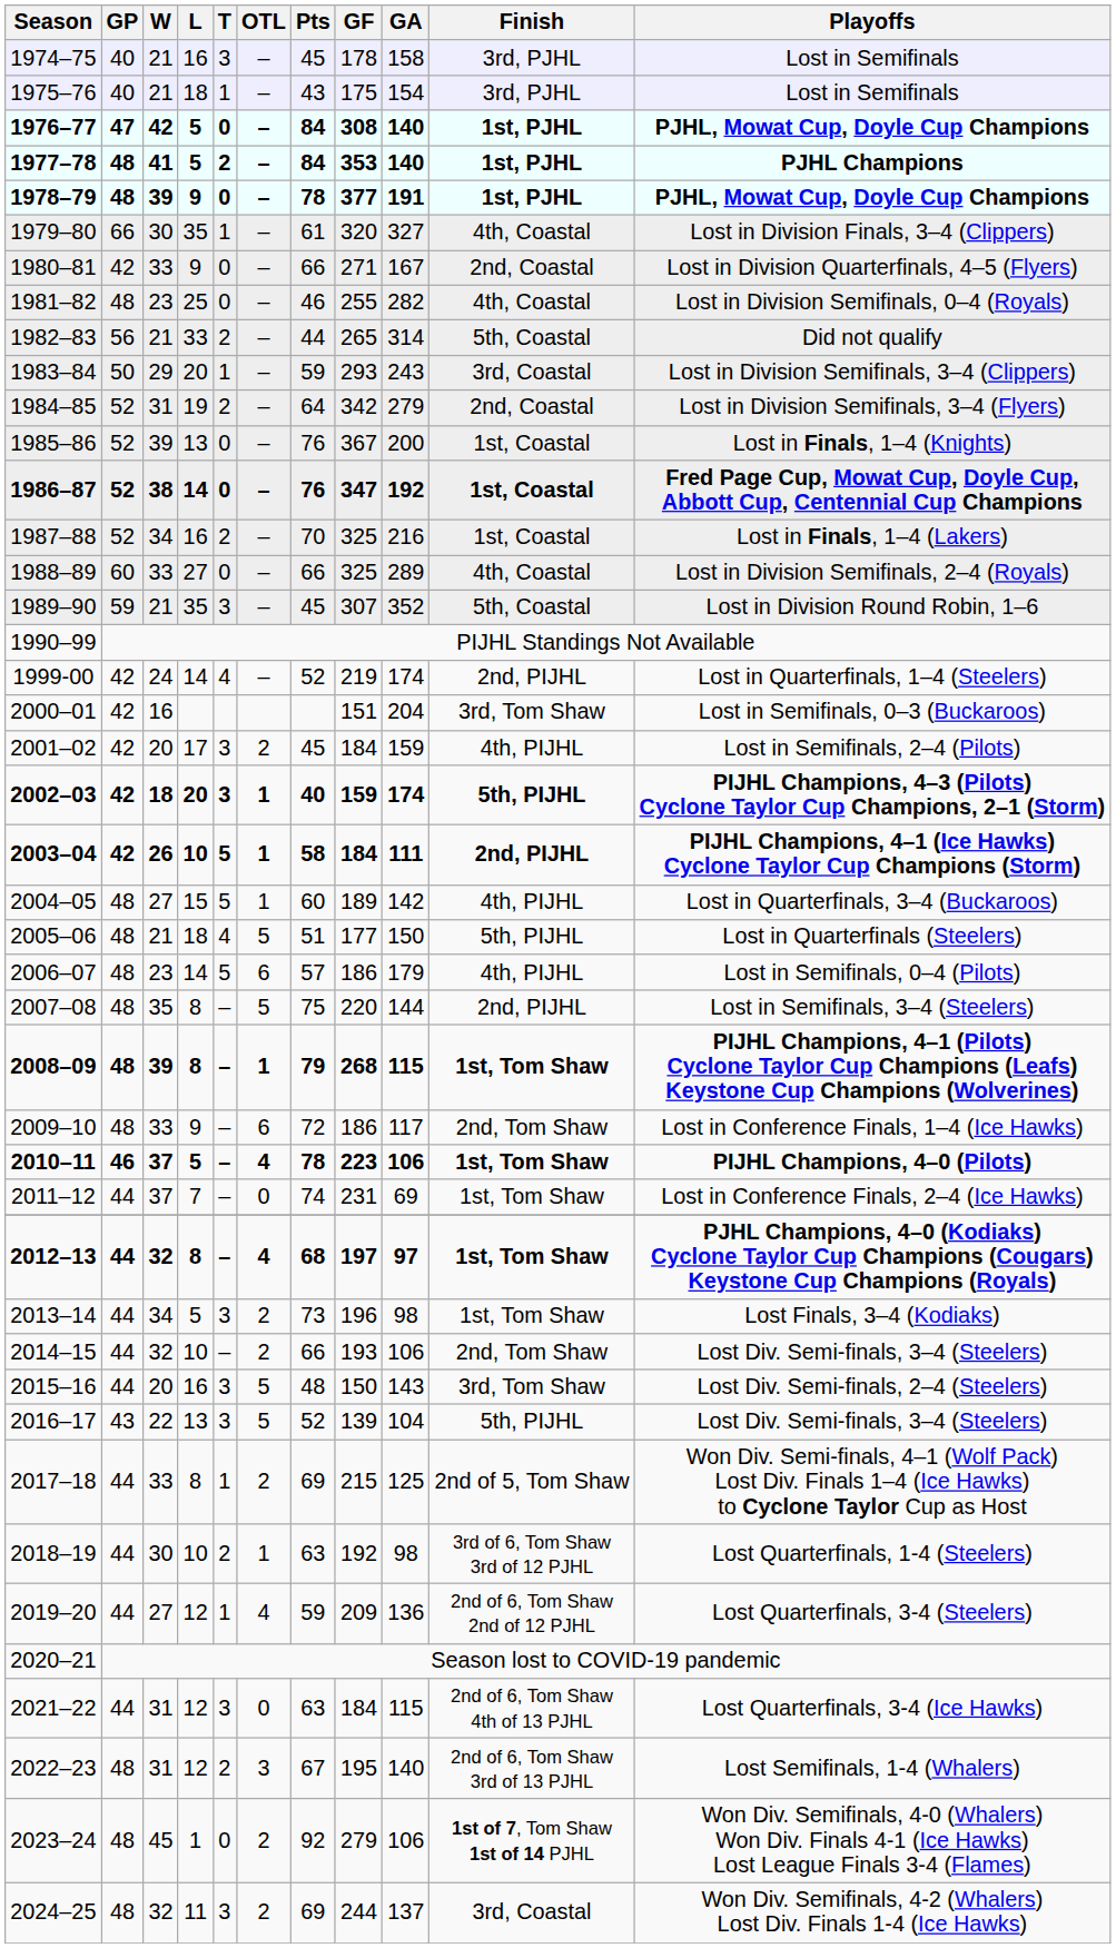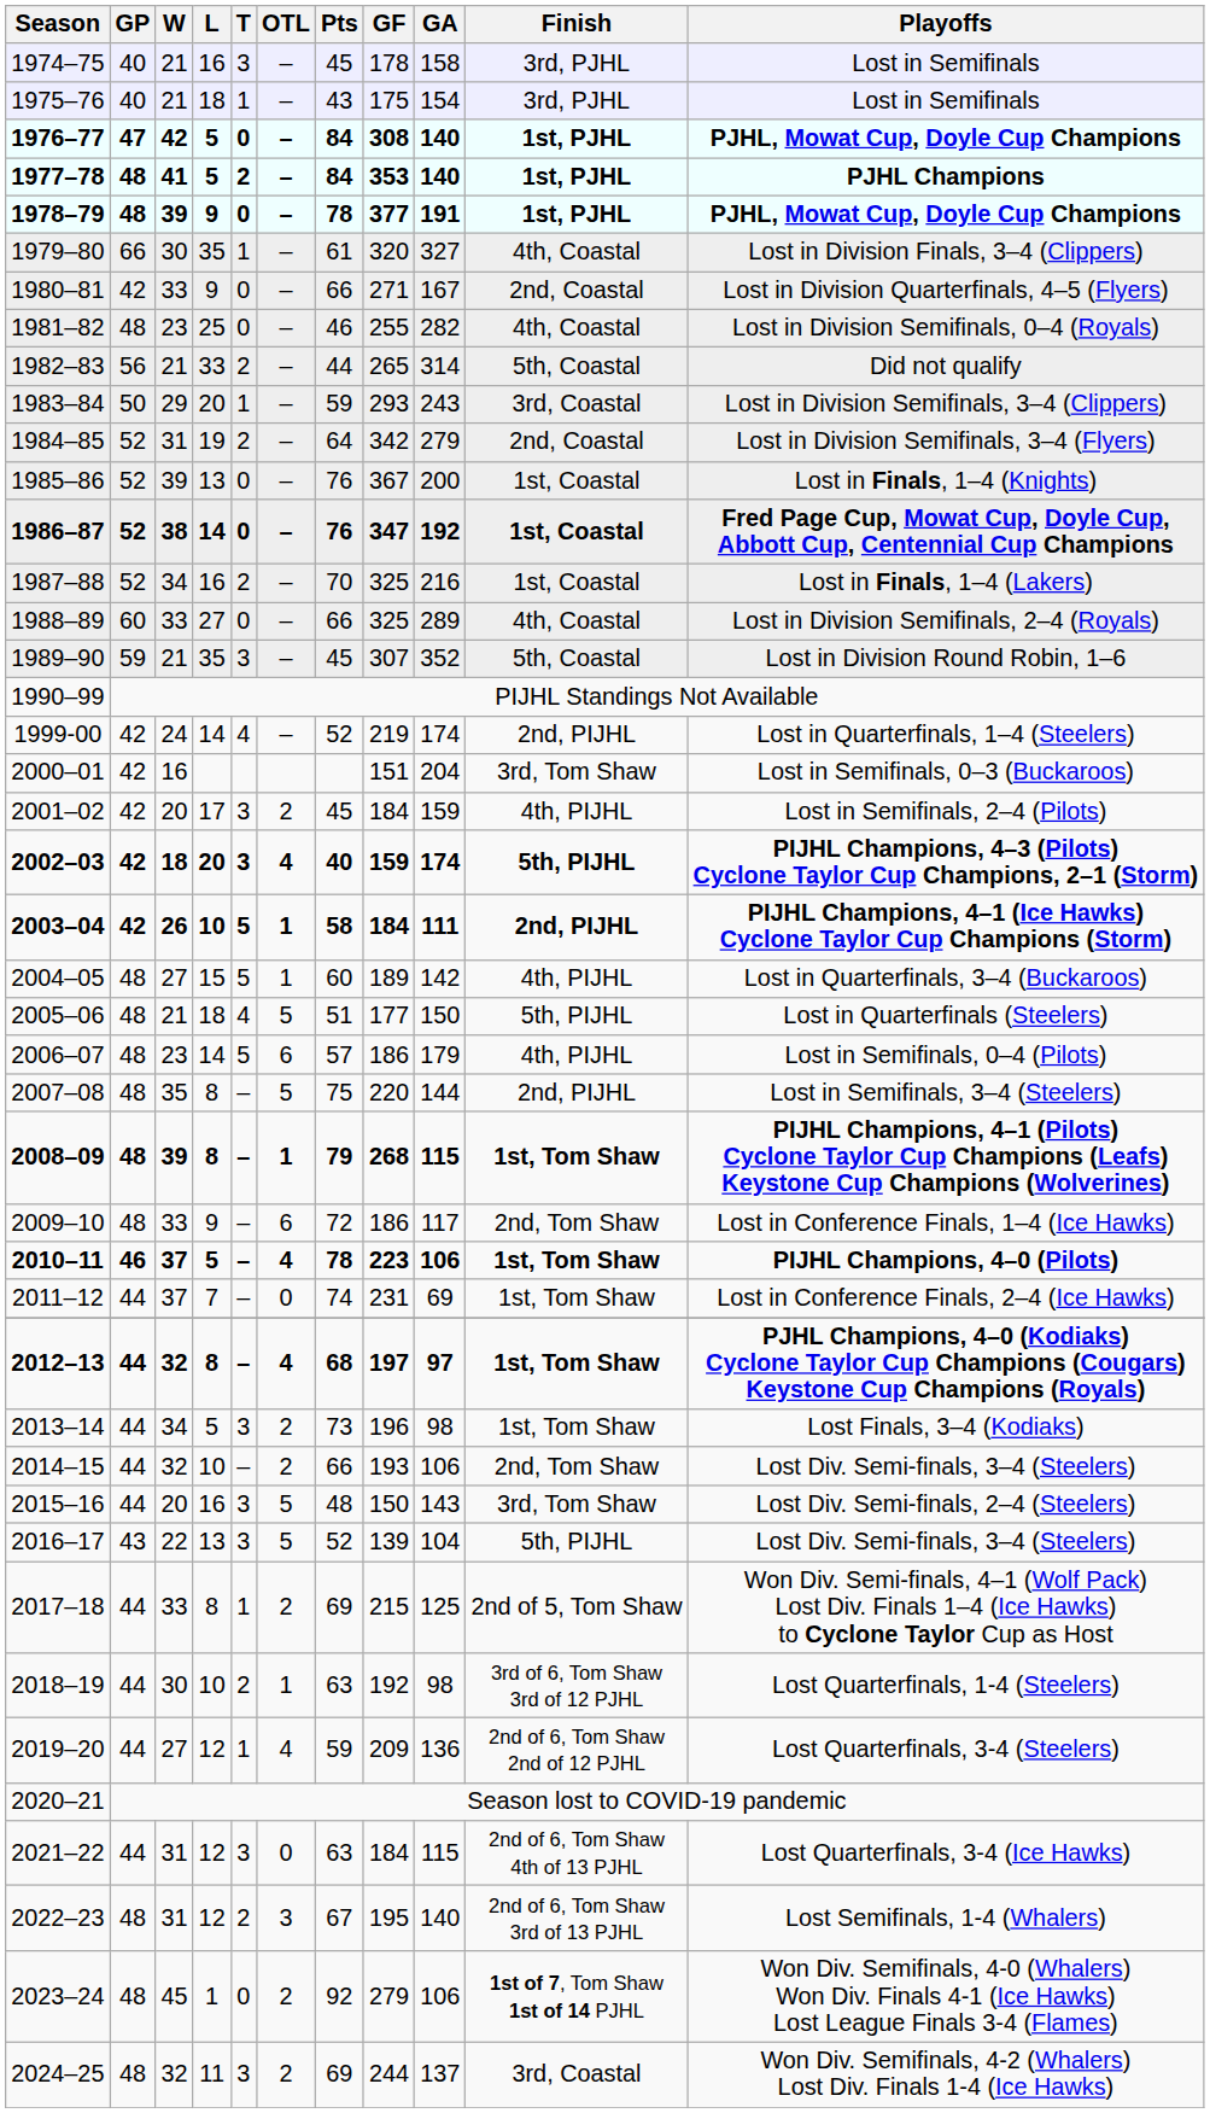 <table class="wikitable sortable sticky-header" style="text-align:center">
 <tr>
 <th>Season</th>
 <th>GP</th>
 <th>W</th>
 <th>L</th>
 <th>T</th>
 <th>OTL</th>
 <th>Pts</th>
 <th>GF</th>
 <th>GA</th>
 <th>Finish</th>
 <th>Playoffs</th>
 </tr>
 <tr style="background:#eef">
 <td>1974–75</td>
 <td>40</td>
 <td>21</td>
 <td>16</td>
 <td>3</td>
 <td>–</td>
 <td>45</td>
 <td>178</td>
 <td>158</td>
 <td>3rd, PJHL</td>
 <td>Lost in Semifinals</td>
 </tr>
 <tr style="background:#eef">
 <td>1975–76</td>
 <td>40</td>
 <td>21</td>
 <td>18</td>
 <td>1</td>
 <td>–</td>
 <td>43</td>
 <td>175</td>
 <td>154</td>
 <td>3rd, PJHL</td>
 <td>Lost in Semifinals</td>
 </tr>
 <tr style="font-weight:bold; background:#eeffff">
 <td>1976–77</td>
 <td>47</td>
 <td>42</td>
 <td>5</td>
 <td>0</td>
 <td>–</td>
 <td>84</td>
 <td>308</td>
 <td>140</td>
 <td>1st, PJHL</td>
 <td>PJHL, <a href='#'>Mowat Cup</a>, <a href='#'>Doyle Cup</a> Champions</td>
 </tr>
 <tr style="font-weight:bold; background:#eeffff">
 <td>1977–78</td>
 <td>48</td>
 <td>41</td>
 <td>5</td>
 <td>2</td>
 <td>–</td>
 <td>84</td>
 <td>353</td>
 <td>140</td>
 <td>1st, PJHL</td>
 <td>PJHL Champions</td>
 </tr>
 <tr style="font-weight:bold; background:#eeffff">
 <td>1978–79</td>
 <td>48</td>
 <td>39</td>
 <td>9</td>
 <td>0</td>
 <td>–</td>
 <td>78</td>
 <td>377</td>
 <td>191</td>
 <td>1st, PJHL</td>
 <td>PJHL, <a href='#'>Mowat Cup</a>, <a href='#'>Doyle Cup</a> Champions</td>
 </tr>
 <tr style="background:#eee">
 <td>1979–80</td>
 <td>66</td>
 <td>30</td>
 <td>35</td>
 <td>1</td>
 <td>–</td>
 <td>61</td>
 <td>320</td>
 <td>327</td>
 <td>4th, Coastal</td>
 <td>Lost in Division Finals, 3–4 (<a href='#'>Clippers</a>)</td>
 </tr>
 <tr style="background:#eee">
 <td>1980–81</td>
 <td>42</td>
 <td>33</td>
 <td>9</td>
 <td>0</td>
 <td>–</td>
 <td>66</td>
 <td>271</td>
 <td>167</td>
 <td>2nd, Coastal</td>
 <td>Lost in Division Quarterfinals, 4–5 (<a href='#'>Flyers</a>)</td>
 </tr>
 <tr style="background:#eee">
 <td>1981–82</td>
 <td>48</td>
 <td>23</td>
 <td>25</td>
 <td>0</td>
 <td>–</td>
 <td>46</td>
 <td>255</td>
 <td>282</td>
 <td>4th, Coastal</td>
 <td>Lost in Division Semifinals, 0–4 (<a href='#'>Royals</a>)</td>
 </tr>
 <tr style="background:#eee">
 <td>1982–83</td>
 <td>56</td>
 <td>21</td>
 <td>33</td>
 <td>2</td>
 <td>–</td>
 <td>44</td>
 <td>265</td>
 <td>314</td>
 <td>5th, Coastal</td>
 <td>Did not qualify</td>
 </tr>
 <tr style="background:#eee">
 <td>1983–84</td>
 <td>50</td>
 <td>29</td>
 <td>20</td>
 <td>1</td>
 <td>–</td>
 <td>59</td>
 <td>293</td>
 <td>243</td>
 <td>3rd, Coastal</td>
 <td>Lost in Division Semifinals, 3–4 (<a href='#'>Clippers</a>)</td>
 </tr>
 <tr style="background:#eee">
 <td>1984–85</td>
 <td>52</td>
 <td>31</td>
 <td>19</td>
 <td>2</td>
 <td>–</td>
 <td>64</td>
 <td>342</td>
 <td>279</td>
 <td>2nd, Coastal</td>
 <td>Lost in Division Semifinals, 3–4 (<a href='#'>Flyers</a>)</td>
 </tr>
 <tr style="background:#eee">
 <td>1985–86</td>
 <td>52</td>
 <td>39</td>
 <td>13</td>
 <td>0</td>
 <td>–</td>
 <td>76</td>
 <td>367</td>
 <td>200</td>
 <td>1st, Coastal</td>
 <td>Lost in <strong>Finals</strong>, 1–4 (<a href='#'>Knights</a>)</td>
 </tr>
 <tr style="font-weight:bold; background:#eee">
 <td>1986–87</td>
 <td>52</td>
 <td>38</td>
 <td>14</td>
 <td>0</td>
 <td>–</td>
 <td>76</td>
 <td>347</td>
 <td>192</td>
 <td>1st, Coastal</td>
 <td>Fred Page Cup, <a href='#'>Mowat Cup</a>, <a href='#'>Doyle Cup</a>,<br> <a href='#'>Abbott Cup</a>, <a href='#'>Centennial Cup</a> Champions</td>
 </tr>
 <tr style="background:#eee">
 <td>1987–88</td>
 <td>52</td>
 <td>34</td>
 <td>16</td>
 <td>2</td>
 <td>–</td>
 <td>70</td>
 <td>325</td>
 <td>216</td>
 <td>1st, Coastal</td>
 <td>Lost in <strong>Finals</strong>, 1–4 (<a href='#'>Lakers</a>)</td>
 </tr>
 <tr style="background:#eee">
 <td>1988–89</td>
 <td>60</td>
 <td>33</td>
 <td>27</td>
 <td>0</td>
 <td>–</td>
 <td>66</td>
 <td>325</td>
 <td>289</td>
 <td>4th, Coastal</td>
 <td>Lost in Division Semifinals, 2–4 (<a href='#'>Royals</a>)</td>
 </tr>
 <tr style="background:#eee">
 <td>1989–90</td>
 <td>59</td>
 <td>21</td>
 <td>35</td>
 <td>3</td>
 <td>–</td>
 <td>45</td>
 <td>307</td>
 <td>352</td>
 <td>5th, Coastal</td>
 <td>Lost in Division Round Robin, 1–6</td>
 </tr>
 <tr>
 <td>1990–99</td>
 <td colspan="11">PIJHL Standings Not Available</td>
 </tr>
 <tr>
 <td>1999-00</td>
 <td>42</td>
 <td>24</td>
 <td>14</td>
 <td>4</td>
 <td>–</td>
 <td>52</td>
 <td>219</td>
 <td>174</td>
 <td>2nd, PIJHL</td>
 <td>Lost in Quarterfinals, 1–4 (<a href='#'>Steelers</a>)</td>
 </tr>
 <tr>
 <td>2000–01</td>
 <td>42</td>
 <td>16</td>
 <td></td>
 <td></td>
 <td></td>
 <td></td>
 <td>151</td>
 <td>204</td>
 <td>3rd, Tom Shaw</td>
 <td>Lost in Semifinals, 0–3 (<a href='#'>Buckaroos</a>)</td>
 </tr>
 <tr>
 <td>2001–02</td>
 <td>42</td>
 <td>20</td>
 <td>17</td>
 <td>3</td>
 <td>2</td>
 <td>45</td>
 <td>184</td>
 <td>159</td>
 <td>4th, PIJHL</td>
 <td>Lost in Semifinals, 2–4 (<a href='#'>Pilots</a>)</td>
 </tr>
 <tr style="font-weight:bold">
 <td>2002–03</td>
 <td>42</td>
 <td>18</td>
 <td>20</td>
 <td>3</td>
-<td>1</td>
+<td>4</td>
 <td>40</td>
 <td>159</td>
 <td>174</td>
 <td>5th, PIJHL</td>
 <td>PIJHL Champions, 4–3 (<a href='#'>Pilots</a>)<br><a href='#'>Cyclone Taylor Cup</a> Champions, 2–1 (<a href='#'>Storm</a>)</td>
 </tr>
 <tr style="font-weight:bold">
 <td>2003–04</td>
 <td>42</td>
 <td>26</td>
 <td>10</td>
 <td>5</td>
 <td>1</td>
 <td>58</td>
 <td>184</td>
 <td>111</td>
 <td>2nd, PIJHL</td>
 <td>PIJHL Champions, 4–1 (<a href='#'>Ice Hawks</a>)<br><a href='#'>Cyclone Taylor Cup</a> Champions (<a href='#'>Storm</a>)</td>
 </tr>
 <tr>
 <td>2004–05</td>
 <td>48</td>
 <td>27</td>
 <td>15</td>
 <td>5</td>
 <td>1</td>
 <td>60</td>
 <td>189</td>
 <td>142</td>
 <td>4th, PIJHL</td>
 <td>Lost in Quarterfinals, 3–4 (<a href='#'>Buckaroos</a>)</td>
 </tr>
 <tr>
 <td>2005–06</td>
 <td>48</td>
 <td>21</td>
 <td>18</td>
 <td>4</td>
 <td>5</td>
 <td>51</td>
 <td>177</td>
 <td>150</td>
 <td>5th, PIJHL</td>
 <td>Lost in Quarterfinals (<a href='#'>Steelers</a>)</td>
 </tr>
 <tr>
 <td>2006–07</td>
 <td>48</td>
 <td>23</td>
 <td>14</td>
 <td>5</td>
 <td>6</td>
 <td>57</td>
 <td>186</td>
 <td>179</td>
 <td>4th, PIJHL</td>
 <td>Lost in Semifinals, 0–4 (<a href='#'>Pilots</a>)</td>
 </tr>
 <tr>
 <td>2007–08</td>
 <td>48</td>
 <td>35</td>
 <td>8</td>
 <td>–</td>
 <td>5</td>
 <td>75</td>
 <td>220</td>
 <td>144</td>
 <td>2nd, PIJHL</td>
 <td>Lost in Semifinals, 3–4 (<a href='#'>Steelers</a>)</td>
 </tr>
 <tr style="font-weight:bold">
 <td>2008–09</td>
 <td>48</td>
 <td>39</td>
 <td>8</td>
 <td>–</td>
 <td>1</td>
 <td>79</td>
 <td>268</td>
 <td>115</td>
 <td>1st, Tom Shaw</td>
 <td>PIJHL Champions, 4–1 (<a href='#'>Pilots</a>)<br><a href='#'>Cyclone Taylor Cup</a> Champions (<a href='#'>Leafs</a>)<br><a href='#'>Keystone Cup</a> Champions (<a href='#'>Wolverines</a>)</td>
 </tr>
 <tr>
 <td>2009–10</td>
 <td>48</td>
 <td>33</td>
 <td>9</td>
 <td>–</td>
 <td>6</td>
 <td>72</td>
 <td>186</td>
 <td>117</td>
 <td>2nd, Tom Shaw</td>
 <td>Lost in Conference Finals, 1–4 (<a href='#'>Ice Hawks</a>)</td>
 </tr>
 <tr style="font-weight:bold">
 <td>2010–11</td>
 <td>46</td>
 <td>37</td>
 <td>5</td>
 <td>–</td>
 <td>4</td>
 <td>78</td>
 <td>223</td>
 <td>106</td>
 <td>1st, Tom Shaw</td>
 <td>PIJHL Champions, 4–0 (<a href='#'>Pilots</a>)</td>
 </tr>
 <tr>
 <td>2011–12</td>
 <td>44</td>
 <td>37</td>
 <td>7</td>
 <td>–</td>
 <td>0</td>
 <td>74</td>
 <td>231</td>
 <td>69</td>
 <td>1st, Tom Shaw</td>
 <td>Lost in Conference Finals, 2–4 (<a href='#'>Ice Hawks</a>)</td>
 </tr>
 <tr>
 </tr>
 <tr style="font-weight:bold">
 <td>2012–13</td>
 <td>44</td>
 <td>32</td>
 <td>8</td>
 <td>–</td>
 <td>4</td>
 <td>68</td>
 <td>197</td>
 <td>97</td>
 <td>1st, Tom Shaw</td>
 <td>PJHL Champions, 4–0 (<a href='#'>Kodiaks</a>)<br><a href='#'>Cyclone Taylor Cup</a> Champions (<a href='#'>Cougars</a>)<br><a href='#'>Keystone Cup</a> Champions (<a href='#'>Royals</a>)</td>
 </tr>
 <tr>
 <td>2013–14</td>
 <td>44</td>
 <td>34</td>
 <td>5</td>
 <td>3</td>
 <td>2</td>
 <td>73</td>
 <td>196</td>
 <td>98</td>
 <td>1st, Tom Shaw</td>
 <td>Lost Finals, 3–4 (<a href='#'>Kodiaks</a>)</td>
 </tr>
 <tr>
 <td>2014–15</td>
 <td>44</td>
 <td>32</td>
 <td>10</td>
 <td>–</td>
 <td>2</td>
 <td>66</td>
 <td>193</td>
 <td>106</td>
 <td>2nd, Tom Shaw</td>
 <td>Lost Div. Semi-finals, 3–4 (<a href='#'>Steelers</a>)</td>
 </tr>
 <tr>
 <td>2015–16</td>
 <td>44</td>
 <td>20</td>
 <td>16</td>
 <td>3</td>
 <td>5</td>
 <td>48</td>
 <td>150</td>
 <td>143</td>
 <td>3rd, Tom Shaw</td>
 <td>Lost Div. Semi-finals, 2–4 (<a href='#'>Steelers</a>)</td>
 </tr>
 <tr>
 <td>2016–17</td>
 <td>43</td>
 <td>22</td>
 <td>13</td>
 <td>3</td>
 <td>5</td>
 <td>52</td>
 <td>139</td>
 <td>104</td>
 <td>5th, PIJHL</td>
 <td>Lost Div. Semi-finals, 3–4 (<a href='#'>Steelers</a>)</td>
 </tr>
 <tr>
 <td>2017–18</td>
 <td>44</td>
 <td>33</td>
 <td>8</td>
 <td>1</td>
 <td>2</td>
 <td>69</td>
 <td>215</td>
 <td>125</td>
 <td>2nd of 5, Tom Shaw</td>
 <td>Won Div. Semi-finals, 4–1 (<a href='#'>Wolf Pack</a>)<br>Lost Div. Finals 1–4 (<a href='#'>Ice Hawks</a>)<br>to <strong>Cyclone Taylor</strong> Cup as Host</td>
 </tr>
 <tr>
 <td>2018–19</td>
 <td>44</td>
 <td>30</td>
 <td>10</td>
 <td>2</td>
 <td>1</td>
 <td>63</td>
 <td>192</td>
 <td>98</td>
 <td><small>3rd of 6, Tom Shaw<br>3rd of 12 PJHL</small></td>
 <td>Lost Quarterfinals, 1-4 (<a href='#'>Steelers</a>)</td>
 </tr>
 <tr>
 <td>2019–20</td>
 <td>44</td>
 <td>27</td>
 <td>12</td>
 <td>1</td>
 <td>4</td>
 <td>59</td>
 <td>209</td>
 <td>136</td>
 <td><small>2nd of 6, Tom Shaw<br>2nd of 12 PJHL</small></td>
 <td>Lost Quarterfinals, 3-4 (<a href='#'>Steelers</a>)</td>
 </tr>
 <tr>
 <td>2020–21</td>
 <td colspan="10">Season lost to COVID-19 pandemic</td>
 </tr>
 <tr>
 <td>2021–22</td>
 <td>44</td>
 <td>31</td>
 <td>12</td>
 <td>3</td>
 <td>0</td>
 <td>63</td>
 <td>184</td>
 <td>115</td>
 <td><small>2nd of 6, Tom Shaw<br>4th of 13 PJHL</small></td>
 <td>Lost Quarterfinals, 3-4 (<a href='#'>Ice Hawks</a>)</td>
 </tr>
 <tr>
 <td>2022–23</td>
 <td>48</td>
 <td>31</td>
 <td>12</td>
 <td>2</td>
 <td>3</td>
 <td>67</td>
 <td>195</td>
 <td>140</td>
 <td><small>2nd of 6, Tom Shaw<br>3rd of 13 PJHL</small></td>
 <td>Lost Semifinals, 1-4 (<a href='#'>Whalers</a>)</td>
 </tr>
 <tr>
 <td>2023–24</td>
 <td>48</td>
 <td>45</td>
 <td>1</td>
 <td>0</td>
 <td>2</td>
 <td>92</td>
 <td>279</td>
 <td>106</td>
 <td><small><strong>1st of 7</strong>, Tom Shaw<br><strong>1st of 14</strong> PJHL</small></td>
 <td>Won Div. Semifinals, 4-0 (<a href='#'>Whalers</a>)<br>Won Div. Finals 4-1 (<a href='#'>Ice Hawks</a>)<br>Lost League Finals 3-4 (<a href='#'>Flames</a>)</td>
 </tr>
 <tr>
 <td>2024–25</td>
 <td>48</td>
 <td>32</td>
 <td>11</td>
 <td>3</td>
 <td>2</td>
 <td>69</td>
 <td>244</td>
 <td>137</td>
 <td>3rd, Coastal</td>
 <td>Won Div. Semifinals, 4-2 (<a href='#'>Whalers</a>)<br>Lost Div. Finals 1-4 (<a href='#'>Ice Hawks</a>)</td>
 </tr>
 </table>
